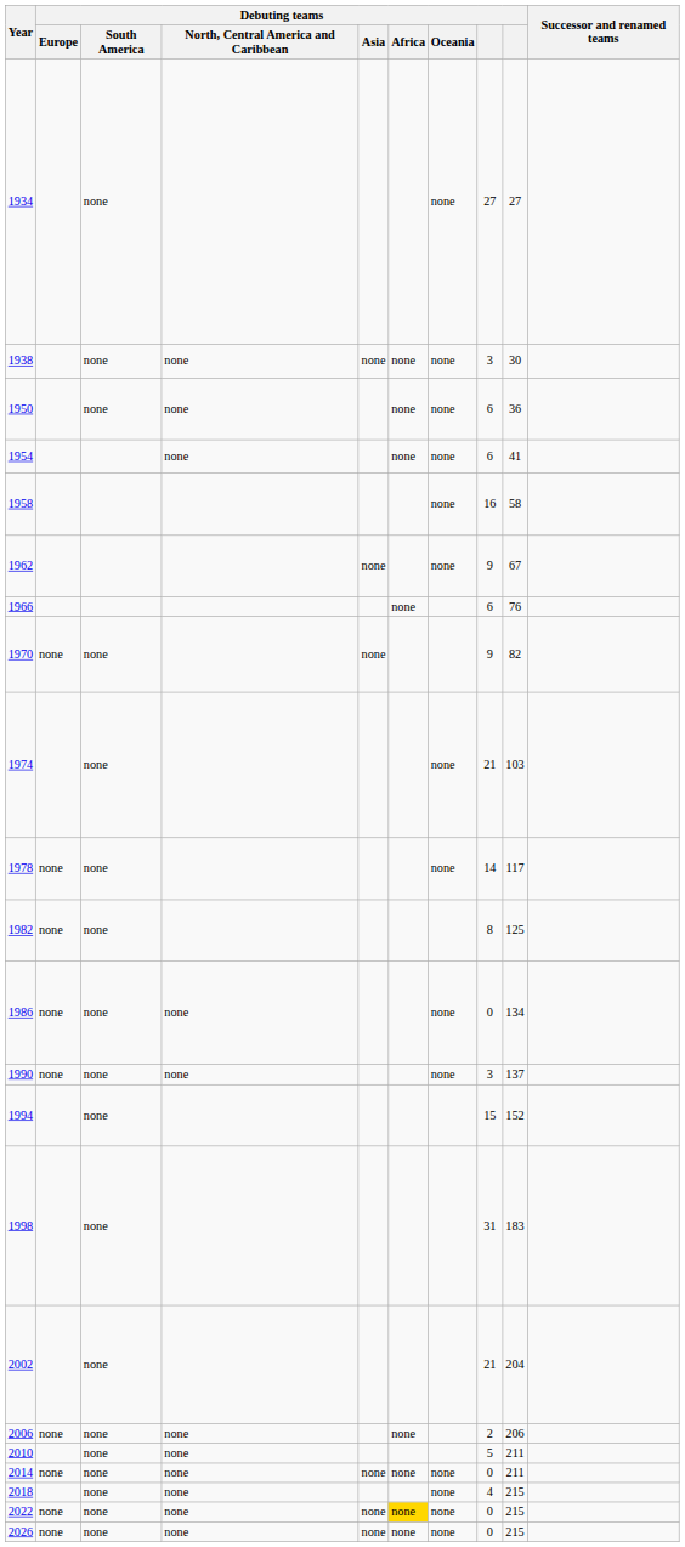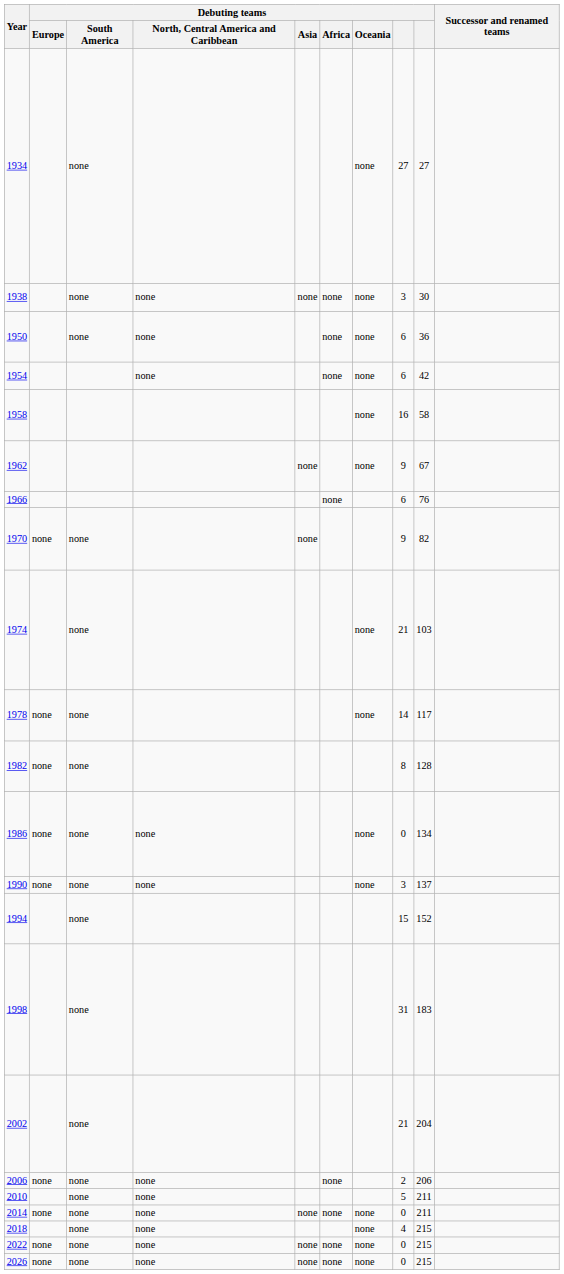 <table class="wikitable" style="text-align: left;">
 <tr>
 <th rowspan=2>Year</th>
 <th colspan=8>Debuting teams</th>
 <th rowspan=2>Successor and renamed teams</th>
 </tr>
 <tr>
 <th>Europe</th>
 <th>South America</th>
 <th>North, Central America and Caribbean</th>
 <th>Asia</th>
 <th>Africa</th>
 <th>Oceania</th>
 <th width=25></th>
 <th width=25></th>
 </tr>
 <tr>
 <td align=center><a href='#'>1934</a></td>
 <td><br><br><br><br><br><br><br><br><br><br><br><br><br><br><br><br><br><br><br><br></td>
 <td>none</td>
 <td><br><br><br></td>
 <td></td>
 <td></td>
 <td>none</td>
 <td align=center>27</td>
 <td align=center>27</td>
 <td></td>
 </tr>
 <tr>
 <td align=center><a href='#'>1938</a></td>
 <td><br><br></td>
 <td>none</td>
 <td>none</td>
 <td>none</td>
 <td>none</td>
 <td>none</td>
 <td align=center>3</td>
 <td align=center>30</td>
 <td></td>
 </tr>
 <tr>
 <td align=center><a href='#'>1950</a></td>
 <td><br><br><br><br></td>
 <td>none</td>
 <td>none</td>
 <td></td>
 <td>none</td>
 <td>none</td>
 <td align=center>6</td>
 <td align=center>36</td>
 <td><br></td>
 </tr>
 <tr>
 <td align=center><a href='#'>1954</a></td>
 <td></td>
 <td><br><br></td>
 <td>none</td>
 <td><br></td>
 <td>none</td>
 <td>none</td>
 <td align=center>6</td>
-<td align=center>41</td>
+<td align=center>42</td>
 <td><br><br></td>
 </tr>
 <tr>
 <td align=center><a href='#'>1958</a></td>
 <td><br><br><br></td>
 <td><br><br><br><br></td>
 <td><br><br><br></td>
 <td><br></td>
 <td></td>
 <td>none</td>
 <td align=center>16</td>
 <td align=center>58</td>
 <td></td>
 </tr>
 <tr>
 <td align=center><a href='#'>1962</a></td>
 <td></td>
 <td></td>
 <td><br></td>
 <td>none</td>
 <td><br><br><br><br></td>
 <td>none</td>
 <td align=center>9</td>
 <td align=center>67</td>
 <td></td>
 </tr>
 <tr>
 <td align=center><a href='#'>1966</a></td>
 <td></td>
 <td></td>
 <td><br></td>
 <td></td>
 <td>none</td>
 <td></td>
 <td align=center>6</td>
 <td align=center>76</td>
 <td></td>
 </tr>
 <tr>
 <td align=center><a href='#'>1970</a></td>
 <td>none</td>
 <td>none</td>
 <td><br></td>
 <td>none</td>
 <td><br><br><br><br><br></td>
 <td></td>
 <td align=center>9</td>
 <td align=center>82</td>
 <td></td>
 </tr>
 <tr>
 <td align=center><a href='#'>1974</a></td>
 <td></td>
 <td>none</td>
 <td><br></td>
 <td><br><br><br><br><br><br></td>
 <td><br><br><br><br><br><br><br><br><br><br></td>
 <td>none</td>
 <td align=center>21</td>
 <td align=center>103</td>
 <td></td>
 </tr>
 <tr>
 <td align=center><a href='#'>1978</a></td>
 <td>none</td>
 <td>none</td>
 <td><br><br><br></td>
 <td><br><br><br><br></td>
 <td><br><br><br><br></td>
 <td>none</td>
 <td align=center>14</td>
 <td align=center>117</td>
 <td></td>
 </tr>
 <tr>
 <td align=center><a href='#'>1982</a></td>
 <td>none</td>
 <td>none</td>
 <td></td>
 <td></td>
 <td><br><br><br><br></td>
 <td></td>
 <td align=center>8</td>
-<td align=center>125</td>
+<td align=center>128</td>
 <td><br></td>
 </tr>
 <tr>
 <td align=center><a href='#'>1986</a></td>
 <td>none</td>
 <td>none</td>
 <td>none</td>
 <td><br><br><br><br><br><br><br></td>
 <td></td>
 <td>none</td>
 <td align=center>0</td>
 <td align=center>134</td>
 <td></td>
 </tr>
 <tr>
 <td align=center><a href='#'>1990</a></td>
 <td>none</td>
 <td>none</td>
 <td>none</td>
 <td><br></td>
 <td></td>
 <td>none</td>
 <td align=center>3</td>
 <td align=center>137</td>
 <td></td>
 </tr>
 <tr>
 <td align=center><a href='#'>1994</a></td>
 <td><br></td>
 <td>none</td>
 <td><br><br></td>
 <td><br></td>
 <td><br><br><br><br></td>
 <td><br><br></td>
 <td align=center>15</td>
 <td align=center>152</td>
 <td><br><br><br><br></td>
 </tr>
 <tr>
 <td align=center><a href='#'>1998</a></td>
 <td><br><br><br><br><br><br><br><br><br><br><br></td>
 <td>none</td>
 <td><br><br><br><br></td>
 <td><br><br><br><br><br><br><br></td>
 <td><br></td>
 <td><br><br><br></td>
 <td align=center>31</td>
 <td align=center>183</td>
 <td><br><br></td>
 </tr>
 <tr>
 <td align=center><a href='#'>2002</a></td>
 <td></td>
 <td>none</td>
 <td><br><br><br><br><br></td>
 <td><br><br><br></td>
 <td><br><br><br><br><br><br><br><br></td>
 <td></td>
 <td align=center>21</td>
 <td align=center>204</td>
 <td></td>
 </tr>
 <tr>
 <td align=center><a href='#'>2006</a></td>
 <td>none</td>
 <td>none</td>
 <td>none</td>
 <td></td>
 <td>none</td>
 <td></td>
 <td align=center>2</td>
 <td align=center>206</td>
 <td></td>
 </tr>
 <tr>
 <td align=center><a href='#'>2010</a></td>
 <td></td>
 <td>none</td>
 <td>none</td>
 <td><br></td>
 <td></td>
 <td></td>
 <td align=center>5</td>
 <td align=center>211</td>
 <td></td>
 </tr>
 <tr>
 <td align=center><a href='#'>2014</a></td>
 <td>none</td>
 <td>none</td>
 <td>none</td>
 <td>none</td>
 <td>none</td>
 <td>none</td>
 <td align=center>0</td>
 <td align=center>211</td>
 <td></td>
 </tr>
 <tr>
 <td align=center><a href='#'>2018</a></td>
 <td><br></td>
 <td>none</td>
 <td>none</td>
 <td></td>
 <td></td>
 <td>none</td>
 <td align=center>4</td>
 <td align=center>215</td>
 <td></td>
 </tr>
 <tr>
 <td align=center><a href='#'>2022</a></td>
 <td>none</td>
 <td>none</td>
 <td>none</td>
 <td>none</td>
-<td style="background: gold;">none</td>
+<td>none</td>
 <td>none</td>
 <td align=center>0</td>
 <td align=center>215</td>
 <td><br></td>
 </tr>
 <tr>
 <td align=center><a href='#'>2026</a></td>
 <td>none</td>
 <td>none</td>
 <td>none</td>
 <td>none</td>
 <td>none</td>
 <td>none</td>
 <td align=center>0</td>
 <td align=center>215</td>
 <td><br></td>
 </tr>
 </table>
